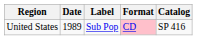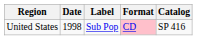 <table class="wikitable">
 <tr>
 <th>Region</th>
 <th>Date</th>
 <th>Label</th>
 <th>Format</th>
 <th>Catalog</th>
 </tr>
 <tr>
 <td>United States</td>
-<td>1989</td>
+<td>1998</td>
 <td><a href='#'>Sub Pop</a></td>
 <td style="background: pink;"><a href='#'>CD</a></td>
 <td>SP 416</td>
 </tr>
 </table>
